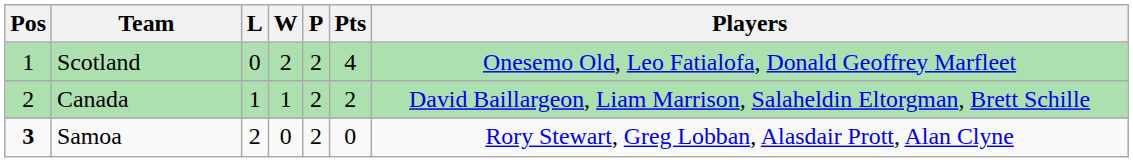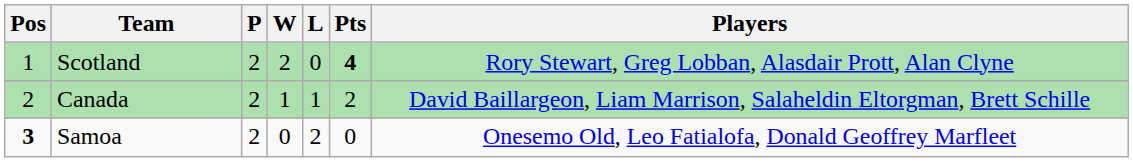 <table class="wikitable" style="font-size: 100%">
 <tr>
 <th width=20>Pos</th>
 <th width=120>Team</th>
+<th width=10>P</th>
+<th width=10>W</th>
 <th width=10>L</th>
-<th width=10>W</th>
-<th width=10>P</th>
 <th width=20>Pts</th>
 <th width=500>Players</th>
 </tr>
 <tr align=center style="background:#ACE1AF;">
 <td>1</td>
 <td align="left">Scotland</td>
-<td>0</td>
 <td>2</td>
 <td>2</td>
-<td>4</td>
-<td><a href='#'>Onesemo Old</a>, <a href='#'>Leo Fatialofa</a>, <a href='#'>Donald Geoffrey Marfleet</a></td>
+<td>0</td>
+<td><strong>4</strong></td>
+<td><a href='#'>Rory Stewart</a>, <a href='#'>Greg Lobban</a>, <a href='#'>Alasdair Prott</a>, <a href='#'>Alan Clyne</a></td>
 </tr>
 <tr align=center style="background:#ACE1AF;">
 <td>2</td>
 <td align="left">Canada</td>
+<td>2</td>
 <td>1</td>
 <td>1</td>
-<td>2</td>
 <td>2</td>
 <td><a href='#'>David Baillargeon</a>, <a href='#'>Liam Marrison</a>, <a href='#'>Salaheldin Eltorgman</a>, <a href='#'>Brett Schille</a></td>
 </tr>
 <tr align=center>
 <td><strong>3</strong></td>
 <td align="left">Samoa</td>
 <td>2</td>
 <td>0</td>
 <td>2</td>
 <td>0</td>
-<td><a href='#'>Rory Stewart</a>, <a href='#'>Greg Lobban</a>, <a href='#'>Alasdair Prott</a>, <a href='#'>Alan Clyne</a></td>
+<td><a href='#'>Onesemo Old</a>, <a href='#'>Leo Fatialofa</a>, <a href='#'>Donald Geoffrey Marfleet</a></td>
 </tr>
 </table>
